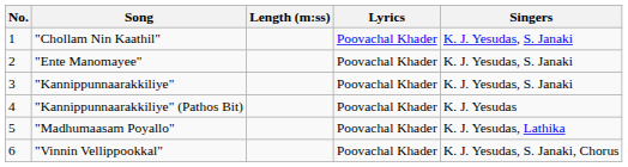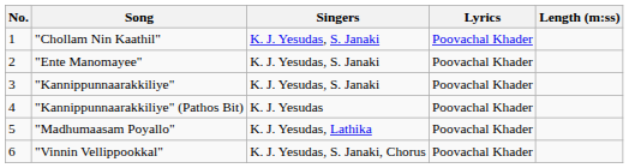 <table class="wikitable" style="font-size:95%;">
 <tr>
 <th>No.</th>
 <th>Song</th>
+<th>Singers</th>
+<th>Lyrics</th>
 <th>Length (m:ss)</th>
-<th>Lyrics</th>
-<th>Singers</th>
 </tr>
 <tr>
 <td>1</td>
 <td>"Chollam Nin Kaathil"</td>
+<td><a href='#'>K. J. Yesudas</a>, <a href='#'>S. Janaki</a></td>
+<td><a href='#'>Poovachal Khader</a></td>
 <td></td>
-<td><a href='#'>Poovachal Khader</a></td>
-<td><a href='#'>K. J. Yesudas</a>, <a href='#'>S. Janaki</a></td>
 </tr>
 <tr>
 <td>2</td>
 <td>"Ente Manomayee"</td>
+<td>K. J. Yesudas, S. Janaki</td>
+<td>Poovachal Khader</td>
 <td></td>
-<td>Poovachal Khader</td>
-<td>K. J. Yesudas, S. Janaki</td>
 </tr>
 <tr>
 <td>3</td>
 <td>"Kannippunnaarakkiliye"</td>
+<td>K. J. Yesudas, S. Janaki</td>
+<td>Poovachal Khader</td>
 <td></td>
-<td>Poovachal Khader</td>
-<td>K. J. Yesudas, S. Janaki</td>
 </tr>
 <tr>
 <td>4</td>
 <td>"Kannippunnaarakkiliye" (Pathos Bit)</td>
+<td>K. J. Yesudas</td>
+<td>Poovachal Khader</td>
 <td></td>
-<td>Poovachal Khader</td>
-<td>K. J. Yesudas</td>
 </tr>
 <tr>
 <td>5</td>
 <td>"Madhumaasam Poyallo"</td>
+<td>K. J. Yesudas, <a href='#'>Lathika</a></td>
+<td>Poovachal Khader</td>
 <td></td>
-<td>Poovachal Khader</td>
-<td>K. J. Yesudas, <a href='#'>Lathika</a></td>
 </tr>
 <tr>
 <td>6</td>
 <td>"Vinnin Vellippookkal"</td>
+<td>K. J. Yesudas, S. Janaki, Chorus</td>
+<td>Poovachal Khader</td>
 <td></td>
-<td>Poovachal Khader</td>
-<td>K. J. Yesudas, S. Janaki, Chorus</td>
 </tr>
 </table>
